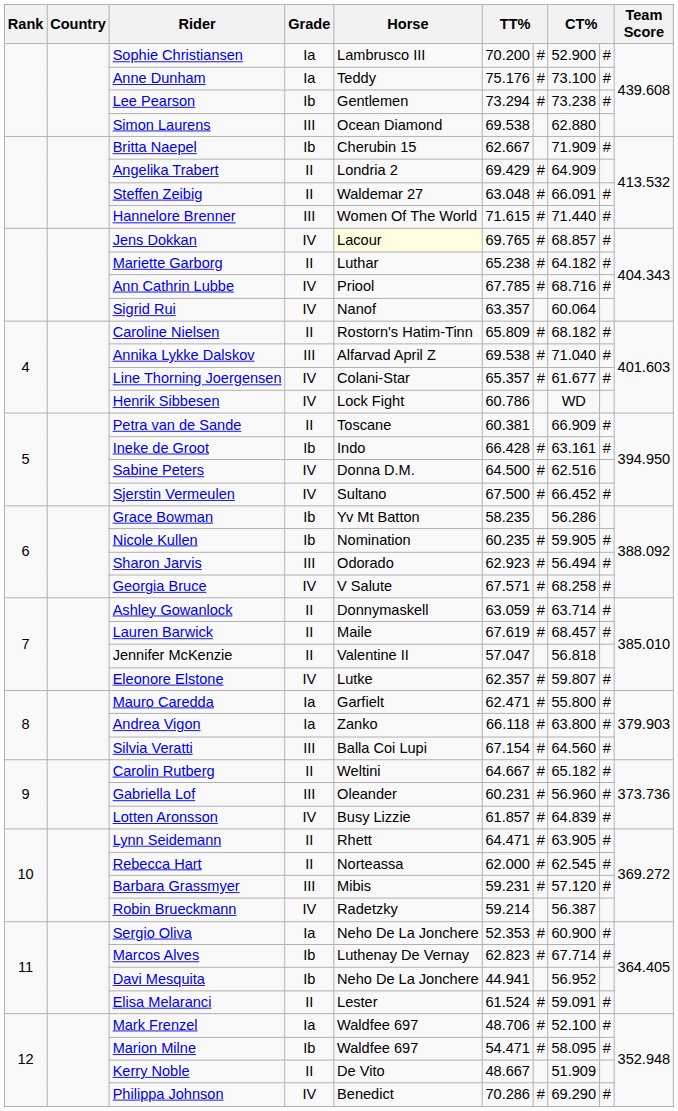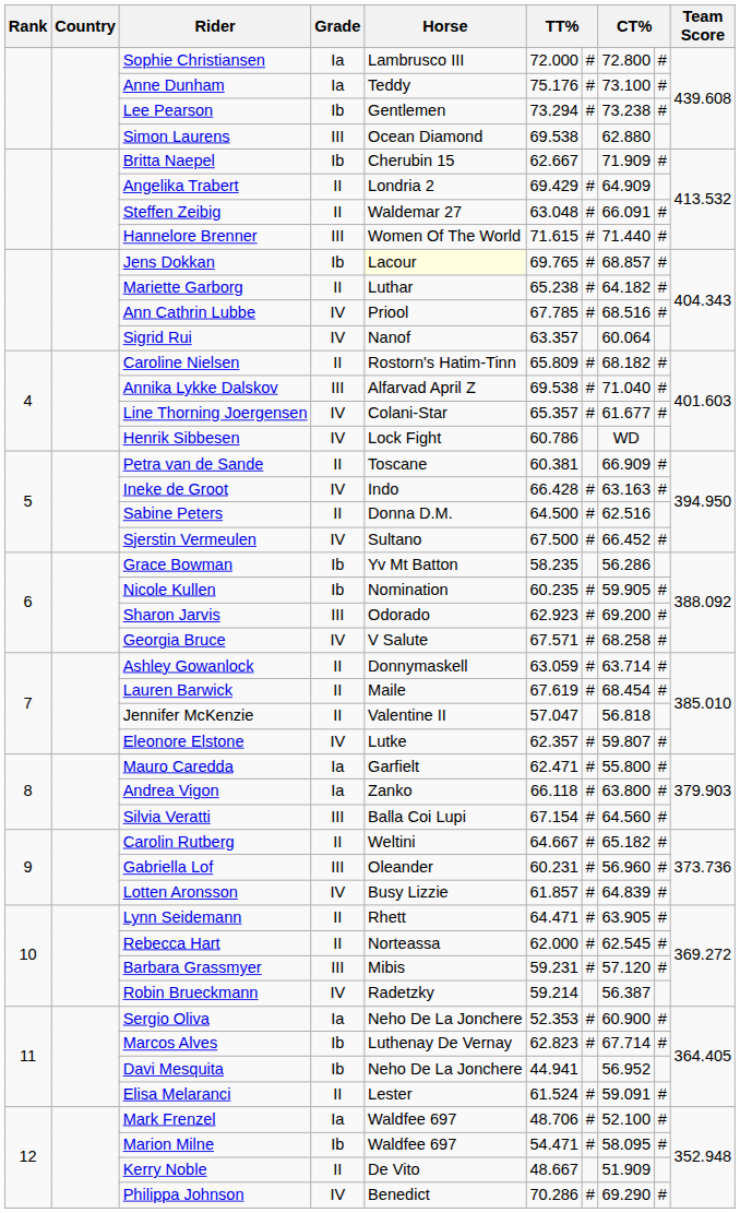 <table class="wikitable" style="text-align:center">
 <tr>
 <th>Rank</th>
 <th>Country</th>
 <th>Rider</th>
 <th>Grade</th>
 <th>Horse</th>
 <th colspan=2>TT%</th>
 <th colspan=2>CT%</th>
 <th>Team<br>Score</th>
 </tr>
 <tr>
 <td rowspan=4></td>
 <td rowspan=4 align=left></td>
 <td align=left><a href='#'>Sophie Christiansen</a></td>
 <td>Ia</td>
 <td align=left>Lambrusco III</td>
-<td width=5em>70.200</td>
+<td width=5em>72.000</td>
 <td>#</td>
-<td width=5em>52.900</td>
+<td width=5em>72.800</td>
 <td>#</td>
 <td rowspan=4 width=6em>439.608</td>
 </tr>
 <tr>
 <td align=left><a href='#'>Anne Dunham</a></td>
 <td>Ia</td>
 <td align=left>Teddy</td>
 <td>75.176</td>
 <td>#</td>
 <td>73.100</td>
 <td>#</td>
 </tr>
 <tr>
 <td align=left><a href='#'>Lee Pearson</a></td>
 <td>Ib</td>
 <td align=left>Gentlemen</td>
 <td>73.294</td>
 <td>#</td>
 <td>73.238</td>
 <td>#</td>
 </tr>
 <tr>
 <td align=left><a href='#'>Simon Laurens</a></td>
 <td>III</td>
 <td align=left>Ocean Diamond</td>
 <td>69.538</td>
 <td></td>
 <td>62.880</td>
 <td></td>
 </tr>
 <tr>
 <td rowspan=4></td>
 <td rowspan=4 align=left></td>
 <td align=left><a href='#'>Britta Naepel</a></td>
 <td>Ib</td>
 <td align=left>Cherubin 15</td>
 <td>62.667</td>
 <td></td>
 <td>71.909</td>
 <td>#</td>
 <td rowspan=4>413.532</td>
 </tr>
 <tr>
 <td align=left><a href='#'>Angelika Trabert</a></td>
 <td>II</td>
 <td align=left>Londria 2</td>
 <td>69.429</td>
 <td>#</td>
 <td>64.909</td>
 <td></td>
 </tr>
 <tr>
 <td align=left><a href='#'>Steffen Zeibig</a></td>
 <td>II</td>
 <td align=left>Waldemar 27</td>
 <td>63.048</td>
 <td>#</td>
 <td>66.091</td>
 <td>#</td>
 </tr>
 <tr>
 <td align=left><a href='#'>Hannelore Brenner</a></td>
 <td>III</td>
 <td align=left>Women Of The World</td>
 <td>71.615</td>
 <td>#</td>
 <td>71.440</td>
 <td>#</td>
 </tr>
 <tr>
 <td rowspan=4></td>
 <td rowspan=4 align=left></td>
 <td align=left><a href='#'>Jens Dokkan</a></td>
-<td>IV</td>
+<td>Ib</td>
 <td align=left style="background: lightyellow;">Lacour</td>
 <td>69.765</td>
 <td>#</td>
 <td>68.857</td>
 <td>#</td>
 <td rowspan=4>404.343</td>
 </tr>
 <tr>
 <td align=left><a href='#'>Mariette Garborg</a></td>
 <td>II</td>
 <td align=left>Luthar</td>
 <td>65.238</td>
 <td>#</td>
 <td>64.182</td>
 <td>#</td>
 </tr>
 <tr>
 <td align=left><a href='#'>Ann Cathrin Lubbe</a></td>
 <td>IV</td>
 <td align=left>Priool</td>
 <td>67.785</td>
 <td>#</td>
-<td>68.716</td>
+<td>68.516</td>
 <td>#</td>
 </tr>
 <tr>
 <td align=left><a href='#'>Sigrid Rui</a></td>
 <td>IV</td>
 <td align=left>Nanof</td>
 <td>63.357</td>
 <td></td>
 <td>60.064</td>
 <td></td>
 </tr>
 <tr>
 <td rowspan=4>4</td>
 <td rowspan=4 align=left></td>
 <td align=left><a href='#'>Caroline Nielsen</a></td>
 <td>II</td>
 <td align=left>Rostorn's Hatim-Tinn</td>
 <td>65.809</td>
 <td>#</td>
 <td>68.182</td>
 <td>#</td>
 <td rowspan=4>401.603</td>
 </tr>
 <tr>
 <td align=left><a href='#'>Annika Lykke Dalskov</a></td>
 <td>III</td>
 <td align=left>Alfarvad April Z</td>
 <td>69.538</td>
 <td>#</td>
 <td>71.040</td>
 <td>#</td>
 </tr>
 <tr>
 <td align=left><a href='#'>Line Thorning Joergensen</a></td>
 <td>IV</td>
 <td align=left>Colani-Star</td>
 <td>65.357</td>
 <td>#</td>
 <td>61.677</td>
 <td>#</td>
 </tr>
 <tr>
 <td align=left><a href='#'>Henrik Sibbesen</a></td>
 <td>IV</td>
 <td align=left>Lock Fight</td>
 <td>60.786</td>
 <td></td>
 <td>WD</td>
 <td></td>
 </tr>
 <tr>
 <td rowspan=4>5</td>
 <td rowspan=4 align=left></td>
 <td align=left><a href='#'>Petra van de Sande</a></td>
 <td>II</td>
 <td align=left>Toscane</td>
 <td>60.381</td>
 <td></td>
 <td>66.909</td>
 <td>#</td>
 <td rowspan=4>394.950</td>
 </tr>
 <tr>
 <td align=left><a href='#'>Ineke de Groot</a></td>
-<td>Ib</td>
+<td>IV</td>
 <td align=left>Indo</td>
 <td>66.428</td>
 <td>#</td>
-<td>63.161</td>
+<td>63.163</td>
 <td>#</td>
 </tr>
 <tr>
 <td align=left><a href='#'>Sabine Peters</a></td>
-<td>IV</td>
+<td>II</td>
 <td align=left>Donna D.M.</td>
 <td>64.500</td>
 <td>#</td>
 <td>62.516</td>
 <td></td>
 </tr>
 <tr>
 <td align=left><a href='#'>Sjerstin Vermeulen</a></td>
 <td>IV</td>
 <td align=left>Sultano</td>
 <td>67.500</td>
 <td>#</td>
 <td>66.452</td>
 <td>#</td>
 </tr>
 <tr>
 <td rowspan=4>6</td>
 <td rowspan=4 align=left></td>
 <td align=left><a href='#'>Grace Bowman</a></td>
 <td>Ib</td>
 <td align=left>Yv Mt Batton</td>
 <td>58.235</td>
 <td></td>
 <td>56.286</td>
 <td></td>
 <td rowspan=4>388.092</td>
 </tr>
 <tr>
 <td align=left><a href='#'>Nicole Kullen</a></td>
 <td>Ib</td>
 <td align=left>Nomination</td>
 <td>60.235</td>
 <td>#</td>
 <td>59.905</td>
 <td>#</td>
 </tr>
 <tr>
 <td align=left><a href='#'>Sharon Jarvis</a></td>
 <td>III</td>
 <td align=left>Odorado</td>
 <td>62.923</td>
 <td>#</td>
-<td>56.494</td>
+<td>69.200</td>
 <td>#</td>
 </tr>
 <tr>
 <td align=left><a href='#'>Georgia Bruce</a></td>
 <td>IV</td>
 <td align=left>V Salute</td>
 <td>67.571</td>
 <td>#</td>
 <td>68.258</td>
 <td>#</td>
 </tr>
 <tr>
 <td rowspan=4>7</td>
 <td rowspan=4 align=left></td>
 <td align=left><a href='#'>Ashley Gowanlock</a></td>
 <td>II</td>
 <td align=left>Donnymaskell</td>
 <td>63.059</td>
 <td>#</td>
 <td>63.714</td>
 <td>#</td>
 <td rowspan=4>385.010</td>
 </tr>
 <tr>
 <td align=left><a href='#'>Lauren Barwick</a></td>
 <td>II</td>
 <td align=left>Maile</td>
 <td>67.619</td>
 <td>#</td>
-<td>68.457</td>
+<td>68.454</td>
 <td>#</td>
 </tr>
 <tr>
 <td align=left>Jennifer McKenzie</td>
 <td>II</td>
 <td align=left>Valentine II</td>
 <td>57.047</td>
 <td></td>
 <td>56.818</td>
 <td></td>
 </tr>
 <tr>
 <td align=left><a href='#'>Eleonore Elstone</a></td>
 <td>IV</td>
 <td align=left>Lutke</td>
 <td>62.357</td>
 <td>#</td>
 <td>59.807</td>
 <td>#</td>
 </tr>
 <tr>
 <td rowspan=3>8</td>
 <td rowspan=3 align=left></td>
 <td align=left><a href='#'>Mauro Caredda</a></td>
 <td>Ia</td>
 <td align=left>Garfielt</td>
 <td>62.471</td>
 <td>#</td>
 <td>55.800</td>
 <td>#</td>
 <td rowspan=3>379.903</td>
 </tr>
 <tr>
 <td align=left><a href='#'>Andrea Vigon</a></td>
 <td>Ia</td>
 <td align=left>Zanko</td>
 <td>66.118</td>
 <td>#</td>
 <td>63.800</td>
 <td>#</td>
 </tr>
 <tr>
 <td align=left><a href='#'>Silvia Veratti</a></td>
 <td>III</td>
 <td align=left>Balla Coi Lupi</td>
 <td>67.154</td>
 <td>#</td>
 <td>64.560</td>
 <td>#</td>
 </tr>
 <tr>
 <td rowspan=3>9</td>
 <td rowspan=3 align=left></td>
 <td align=left><a href='#'>Carolin Rutberg</a></td>
 <td>II</td>
 <td align=left>Weltini</td>
 <td>64.667</td>
 <td>#</td>
 <td>65.182</td>
 <td>#</td>
 <td rowspan=3>373.736</td>
 </tr>
 <tr>
 <td align=left><a href='#'>Gabriella Lof</a></td>
 <td>III</td>
 <td align=left>Oleander</td>
 <td>60.231</td>
 <td>#</td>
 <td>56.960</td>
 <td>#</td>
 </tr>
 <tr>
 <td align=left><a href='#'>Lotten Aronsson</a></td>
 <td>IV</td>
 <td align=left>Busy Lizzie</td>
 <td>61.857</td>
 <td>#</td>
 <td>64.839</td>
 <td>#</td>
 </tr>
 <tr>
 <td rowspan=4>10</td>
 <td rowspan=4 align=left></td>
 <td align=left><a href='#'>Lynn Seidemann</a></td>
 <td>II</td>
 <td align=left>Rhett</td>
 <td>64.471</td>
 <td>#</td>
 <td>63.905</td>
 <td>#</td>
 <td rowspan=4>369.272</td>
 </tr>
 <tr>
 <td align=left><a href='#'>Rebecca Hart</a></td>
 <td>II</td>
 <td align=left>Norteassa</td>
 <td>62.000</td>
 <td>#</td>
 <td>62.545</td>
 <td>#</td>
 </tr>
 <tr>
 <td align=left><a href='#'>Barbara Grassmyer</a></td>
 <td>III</td>
 <td align=left>Mibis</td>
 <td>59.231</td>
 <td>#</td>
 <td>57.120</td>
 <td>#</td>
 </tr>
 <tr>
 <td align=left><a href='#'>Robin Brueckmann</a></td>
 <td>IV</td>
 <td align=left>Radetzky</td>
 <td>59.214</td>
 <td></td>
 <td>56.387</td>
 <td></td>
 </tr>
 <tr>
 <td rowspan=4>11</td>
 <td rowspan=4 align=left></td>
 <td align=left><a href='#'>Sergio Oliva</a></td>
 <td>Ia</td>
 <td align=left>Neho De La Jonchere</td>
 <td>52.353</td>
 <td>#</td>
 <td>60.900</td>
 <td>#</td>
 <td rowspan=4>364.405</td>
 </tr>
 <tr>
 <td align=left><a href='#'>Marcos Alves</a></td>
 <td>Ib</td>
 <td align=left>Luthenay De Vernay</td>
 <td>62.823</td>
 <td>#</td>
 <td>67.714</td>
 <td>#</td>
 </tr>
 <tr>
 <td align=left><a href='#'>Davi Mesquita</a></td>
 <td>Ib</td>
 <td align=left>Neho De La Jonchere</td>
 <td>44.941</td>
 <td></td>
 <td>56.952</td>
 <td></td>
 </tr>
 <tr>
 <td align=left><a href='#'>Elisa Melaranci</a></td>
 <td>II</td>
 <td align=left>Lester</td>
 <td>61.524</td>
 <td>#</td>
 <td>59.091</td>
 <td>#</td>
 </tr>
 <tr>
 <td rowspan=4>12</td>
 <td rowspan=4 align=left></td>
 <td align=left><a href='#'>Mark Frenzel</a></td>
 <td>Ia</td>
 <td align=left>Waldfee 697</td>
 <td>48.706</td>
 <td>#</td>
 <td>52.100</td>
 <td>#</td>
 <td rowspan=4>352.948</td>
 </tr>
 <tr>
 <td align=left><a href='#'>Marion Milne</a></td>
 <td>Ib</td>
 <td align=left>Waldfee 697</td>
 <td>54.471</td>
 <td>#</td>
 <td>58.095</td>
 <td>#</td>
 </tr>
 <tr>
 <td align=left><a href='#'>Kerry Noble</a></td>
 <td>II</td>
 <td align=left>De Vito</td>
 <td>48.667</td>
 <td></td>
 <td>51.909</td>
 <td></td>
 </tr>
 <tr>
 <td align=left><a href='#'>Philippa Johnson</a></td>
 <td>IV</td>
 <td align=left>Benedict</td>
 <td>70.286</td>
 <td>#</td>
 <td>69.290</td>
 <td>#</td>
 </tr>
 </table>
